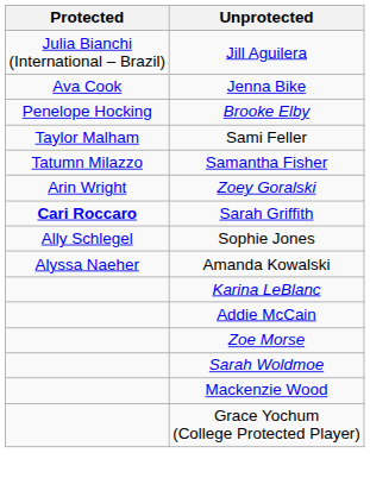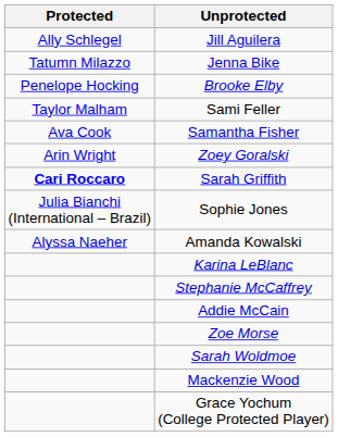 <table class="wikitable" style="text-align:center;">
 <tr>
 <th scope="col">Protected</th>
 <th scope="col">Unprotected</th>
 </tr>
 <tr>
-<td><a href='#'>Julia Bianchi</a><br>(International – Brazil)</td>
+<td><a href='#'>Ally Schlegel</a></td>
 <td><a href='#'>Jill Aguilera</a></td>
 </tr>
 <tr>
-<td><a href='#'>Ava Cook</a></td>
+<td><a href='#'>Tatumn Milazzo</a></td>
 <td><a href='#'>Jenna Bike</a></td>
 </tr>
 <tr>
 <td><a href='#'>Penelope Hocking</a></td>
 <td><em><a href='#'>Brooke Elby</a></em></td>
 </tr>
 <tr>
 <td><a href='#'>Taylor Malham</a></td>
 <td>Sami Feller</td>
 </tr>
 <tr>
-<td><a href='#'>Tatumn Milazzo</a></td>
+<td><a href='#'>Ava Cook</a></td>
 <td><a href='#'>Samantha Fisher</a></td>
 </tr>
 <tr>
 <td><a href='#'>Arin Wright</a></td>
 <td><em><a href='#'>Zoey Goralski</a></em></td>
 </tr>
 <tr>
 <td><strong><a href='#'>Cari Roccaro</a></strong></td>
 <td><a href='#'>Sarah Griffith</a></td>
 </tr>
 <tr>
-<td><a href='#'>Ally Schlegel</a></td>
+<td><a href='#'>Julia Bianchi</a><br>(International – Brazil)</td>
 <td>Sophie Jones</td>
 </tr>
 <tr>
 <td><a href='#'>Alyssa Naeher</a></td>
 <td>Amanda Kowalski</td>
 </tr>
 <tr>
 <td></td>
 <td><em><a href='#'>Karina LeBlanc</a></em></td>
+</tr>
+<tr>
+<td></td>
+<td><em><a href='#'>Stephanie McCaffrey</a></em></td>
 </tr>
 <tr>
 <td></td>
 <td><a href='#'>Addie McCain</a></td>
 </tr>
 <tr>
 <td></td>
 <td><em><a href='#'>Zoe Morse</a></em></td>
 </tr>
 <tr>
 <td></td>
 <td><em><a href='#'>Sarah Woldmoe</a></em></td>
 </tr>
 <tr>
 <td></td>
 <td><a href='#'>Mackenzie Wood</a></td>
 </tr>
 <tr>
 <td></td>
 <td>Grace Yochum<br>(College Protected Player)</td>
 </tr>
 </table>
